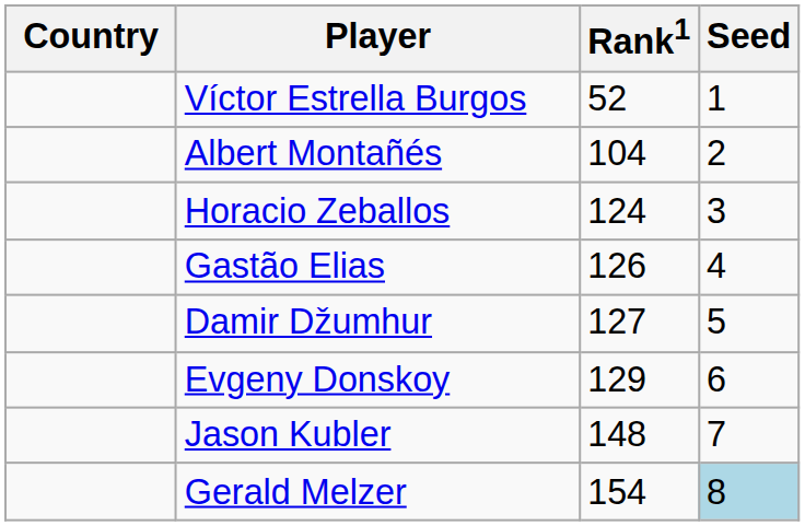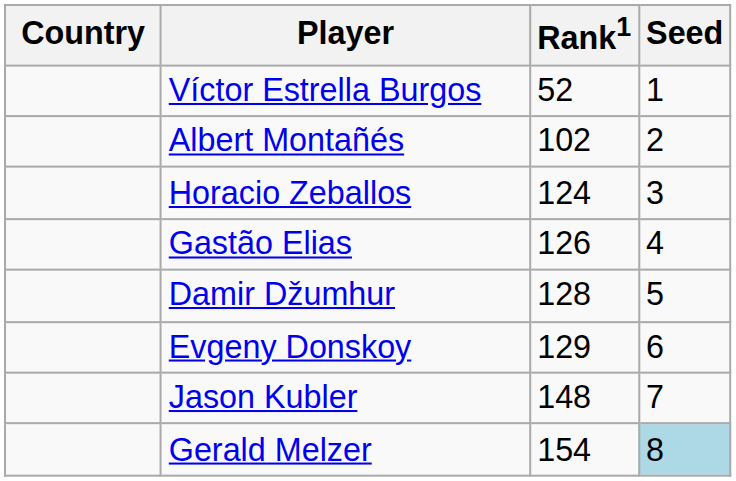 <table class="sortable wikitable">
 <tr>
 <th width="70">Country</th>
 <th width="175">Player</th>
 <th>Rank<sup>1</sup></th>
 <th>Seed</th>
 </tr>
 <tr>
 <td></td>
 <td><a href='#'>Víctor Estrella Burgos</a></td>
 <td>52</td>
 <td>1</td>
 </tr>
 <tr>
 <td></td>
 <td><a href='#'>Albert Montañés</a></td>
-<td>104</td>
+<td>102</td>
 <td>2</td>
 </tr>
 <tr>
 <td></td>
 <td><a href='#'>Horacio Zeballos</a></td>
 <td>124</td>
 <td>3</td>
 </tr>
 <tr>
 <td></td>
 <td><a href='#'>Gastão Elias</a></td>
 <td>126</td>
 <td>4</td>
 </tr>
 <tr>
 <td></td>
 <td><a href='#'>Damir Džumhur</a></td>
-<td>127</td>
+<td>128</td>
 <td>5</td>
 </tr>
 <tr>
 <td></td>
 <td><a href='#'>Evgeny Donskoy</a></td>
 <td>129</td>
 <td>6</td>
 </tr>
 <tr>
 <td></td>
 <td><a href='#'>Jason Kubler</a></td>
 <td>148</td>
 <td>7</td>
 </tr>
 <tr>
 <td></td>
 <td><a href='#'>Gerald Melzer</a></td>
 <td>154</td>
 <td style="background: lightblue;">8</td>
 </tr>
 </table>
